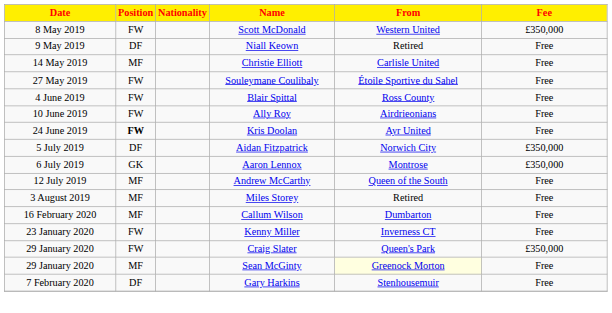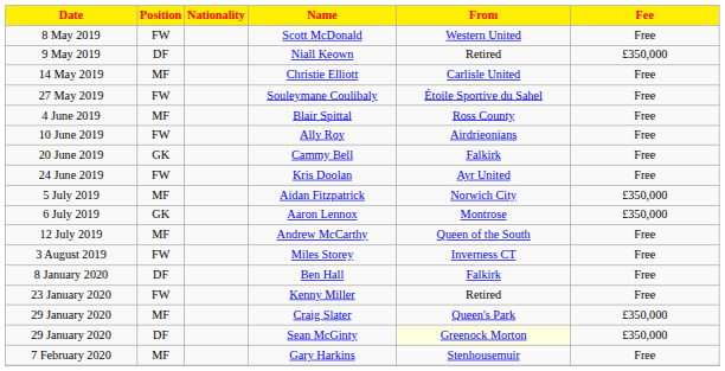 <table class="wikitable"  style="text-align:center; font-size:90%; ">
 <tr>
 <th style="background:#FFEF00; color:red; width:150px;">Date</th>
 <th style="background:#FFEF00; color:red; width:45px;">Position</th>
 <th style="background:#FFEF00; color:red; width:45px;">Nationality</th>
 <th style="background:#FFEF00; color:red; width:170px;">Name</th>
 <th style="background:#FFEF00; color:red; width:200px;">From</th>
 <th style="background:#FFEF00; color:red; width:170px;">Fee</th>
 </tr>
 <tr>
 <td>8 May 2019</td>
 <td>FW</td>
 <td></td>
 <td><a href='#'>Scott McDonald</a></td>
 <td><a href='#'>Western United</a></td>
-<td>£350,000</td>
+<td>Free</td>
 </tr>
 <tr>
 <td>9 May 2019</td>
 <td>DF</td>
 <td></td>
 <td><a href='#'>Niall Keown</a></td>
 <td>Retired</td>
-<td>Free</td>
+<td>£350,000</td>
 </tr>
 <tr>
 <td>14 May 2019</td>
 <td>MF</td>
 <td></td>
 <td><a href='#'>Christie Elliott</a></td>
 <td><a href='#'>Carlisle United</a></td>
 <td>Free</td>
 </tr>
 <tr>
 <td>27 May 2019</td>
 <td>FW</td>
 <td></td>
 <td><a href='#'>Souleymane Coulibaly</a></td>
 <td><a href='#'>Étoile Sportive du Sahel</a></td>
 <td>Free</td>
 </tr>
 <tr>
 <td>4 June 2019</td>
-<td>FW</td>
+<td>MF</td>
 <td></td>
 <td><a href='#'>Blair Spittal</a></td>
 <td><a href='#'>Ross County</a></td>
 <td>Free</td>
 </tr>
 <tr>
 <td>10 June 2019</td>
 <td>FW</td>
 <td></td>
 <td><a href='#'>Ally Roy</a></td>
 <td><a href='#'>Airdrieonians</a></td>
 <td>Free</td>
 </tr>
 <tr>
+<td>20 June 2019</td>
+<td>GK</td>
+<td></td>
+<td><a href='#'>Cammy Bell</a></td>
+<td><a href='#'>Falkirk</a></td>
+<td>Free</td>
+</tr>
+<tr>
 <td>24 June 2019</td>
-<td><strong>FW</strong></td>
+<td>FW</td>
 <td></td>
 <td><a href='#'>Kris Doolan</a></td>
 <td><a href='#'>Ayr United</a></td>
 <td>Free</td>
 </tr>
 <tr>
 <td>5 July 2019</td>
-<td>DF</td>
+<td>MF</td>
 <td></td>
 <td><a href='#'>Aidan Fitzpatrick</a></td>
 <td><a href='#'>Norwich City</a></td>
 <td>£350,000</td>
 </tr>
 <tr>
 <td>6 July 2019</td>
 <td>GK</td>
 <td></td>
 <td><a href='#'>Aaron Lennox</a></td>
 <td><a href='#'>Montrose</a></td>
 <td>£350,000</td>
 </tr>
 <tr>
 <td>12 July 2019</td>
 <td>MF</td>
 <td></td>
 <td><a href='#'>Andrew McCarthy</a></td>
 <td><a href='#'>Queen of the South</a></td>
 <td>Free</td>
 </tr>
 <tr>
 <td>3 August 2019</td>
-<td>MF</td>
+<td>FW</td>
 <td></td>
 <td><a href='#'>Miles Storey</a></td>
-<td>Retired</td>
+<td><a href='#'>Inverness CT</a></td>
 <td>Free</td>
 </tr>
 <tr>
-<td>16 February 2020</td>
-<td>MF</td>
+<td>8 January 2020</td>
+<td>DF</td>
 <td></td>
-<td><a href='#'>Callum Wilson</a></td>
-<td><a href='#'>Dumbarton</a></td>
+<td><a href='#'>Ben Hall</a></td>
+<td><a href='#'>Falkirk</a></td>
 <td>Free</td>
 </tr>
 <tr>
 <td>23 January 2020</td>
 <td>FW</td>
 <td></td>
 <td><a href='#'>Kenny Miller</a></td>
-<td><a href='#'>Inverness CT</a></td>
+<td>Retired</td>
 <td>Free</td>
 </tr>
 <tr>
 <td>29 January 2020</td>
-<td>FW</td>
+<td>MF</td>
 <td></td>
 <td><a href='#'>Craig Slater</a></td>
 <td><a href='#'>Queen's Park</a></td>
 <td>£350,000</td>
 </tr>
 <tr>
 <td>29 January 2020</td>
-<td>MF</td>
+<td>DF</td>
 <td></td>
 <td><a href='#'>Sean McGinty</a></td>
 <td style="background: lightyellow;"><a href='#'>Greenock Morton</a></td>
-<td>Free</td>
+<td>£350,000</td>
 </tr>
 <tr>
 <td>7 February 2020</td>
-<td>DF</td>
+<td>MF</td>
 <td></td>
 <td><a href='#'>Gary Harkins</a></td>
 <td><a href='#'>Stenhousemuir</a></td>
 <td>Free</td>
 </tr>
 <tr>
 </tr>
 </table>
